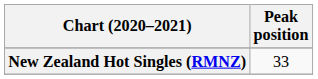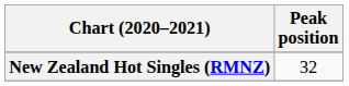 <table class="wikitable sortable plainrowheaders" style="text-align:center">
 <tr>
 <th scope="col">Chart (2020–2021)</th>
 <th scope="col">Peak<br>position</th>
 </tr>
 <tr>
 </tr>
 <tr>
 </tr>
 <tr>
 <th scope="row">New Zealand Hot Singles (<a href='#'>RMNZ</a>)</th>
-<td>33</td>
+<td>32</td>
 </tr>
 <tr>
 </tr>
 <tr>
 </tr>
 </table>
